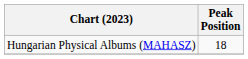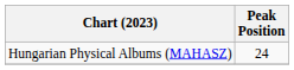 <table class="wikitable sortable">
 <tr>
 <th>Chart (2023)</th>
 <th>Peak<br>Position</th>
 </tr>
 <tr>
 <td align="left">Hungarian Physical Albums (<a href='#'>MAHASZ</a>)</td>
-<td align="center">18</td>
+<td align="center">24</td>
 </tr>
 <tr>
 </tr>
 </table>
